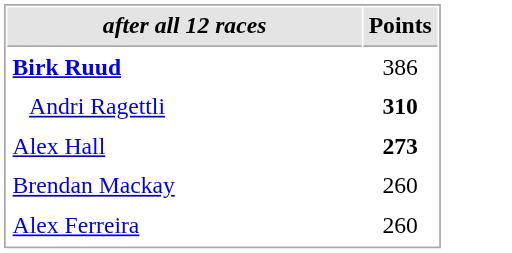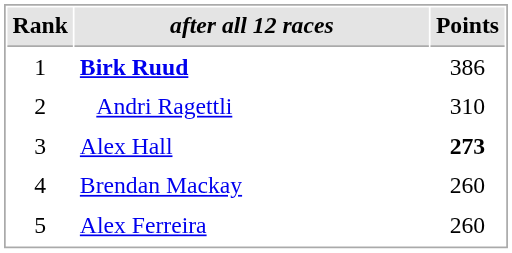 <table cellspacing="1" cellpadding="3" style="border:1px solid #aaa; font-size:86%;">
 <tr style="background:#e4e4e4;">
+<th style="border-bottom:1px solid #aaa; width:10px;">Rank</th>
 <th style="border-bottom:1px solid #aaa; width:200px;"><em>after all 12 races</em></th>
 <th style="border-bottom:1px solid #aaa; width:20px;">Points</th>
 </tr>
 <tr>
+<td align=center>1</td>
 <td><strong> <a href='#'>Birk Ruud</a></strong></td>
 <td align=center>386</td>
 </tr>
 <tr>
+<td align=center>2</td>
 <td>   <a href='#'>Andri Ragettli</a></td>
-<td align=center><strong>310</strong></td>
+<td align=center>310</td>
 </tr>
 <tr>
+<td align=center>3</td>
 <td> <a href='#'>Alex Hall</a></td>
 <td align=center><strong>273</strong></td>
 </tr>
 <tr>
+<td align=center>4</td>
 <td> <a href='#'>Brendan Mackay</a></td>
 <td align=center>260</td>
 </tr>
 <tr>
+<td align=center>5</td>
 <td> <a href='#'>Alex Ferreira</a></td>
 <td align=center>260</td>
 </tr>
 </table>
